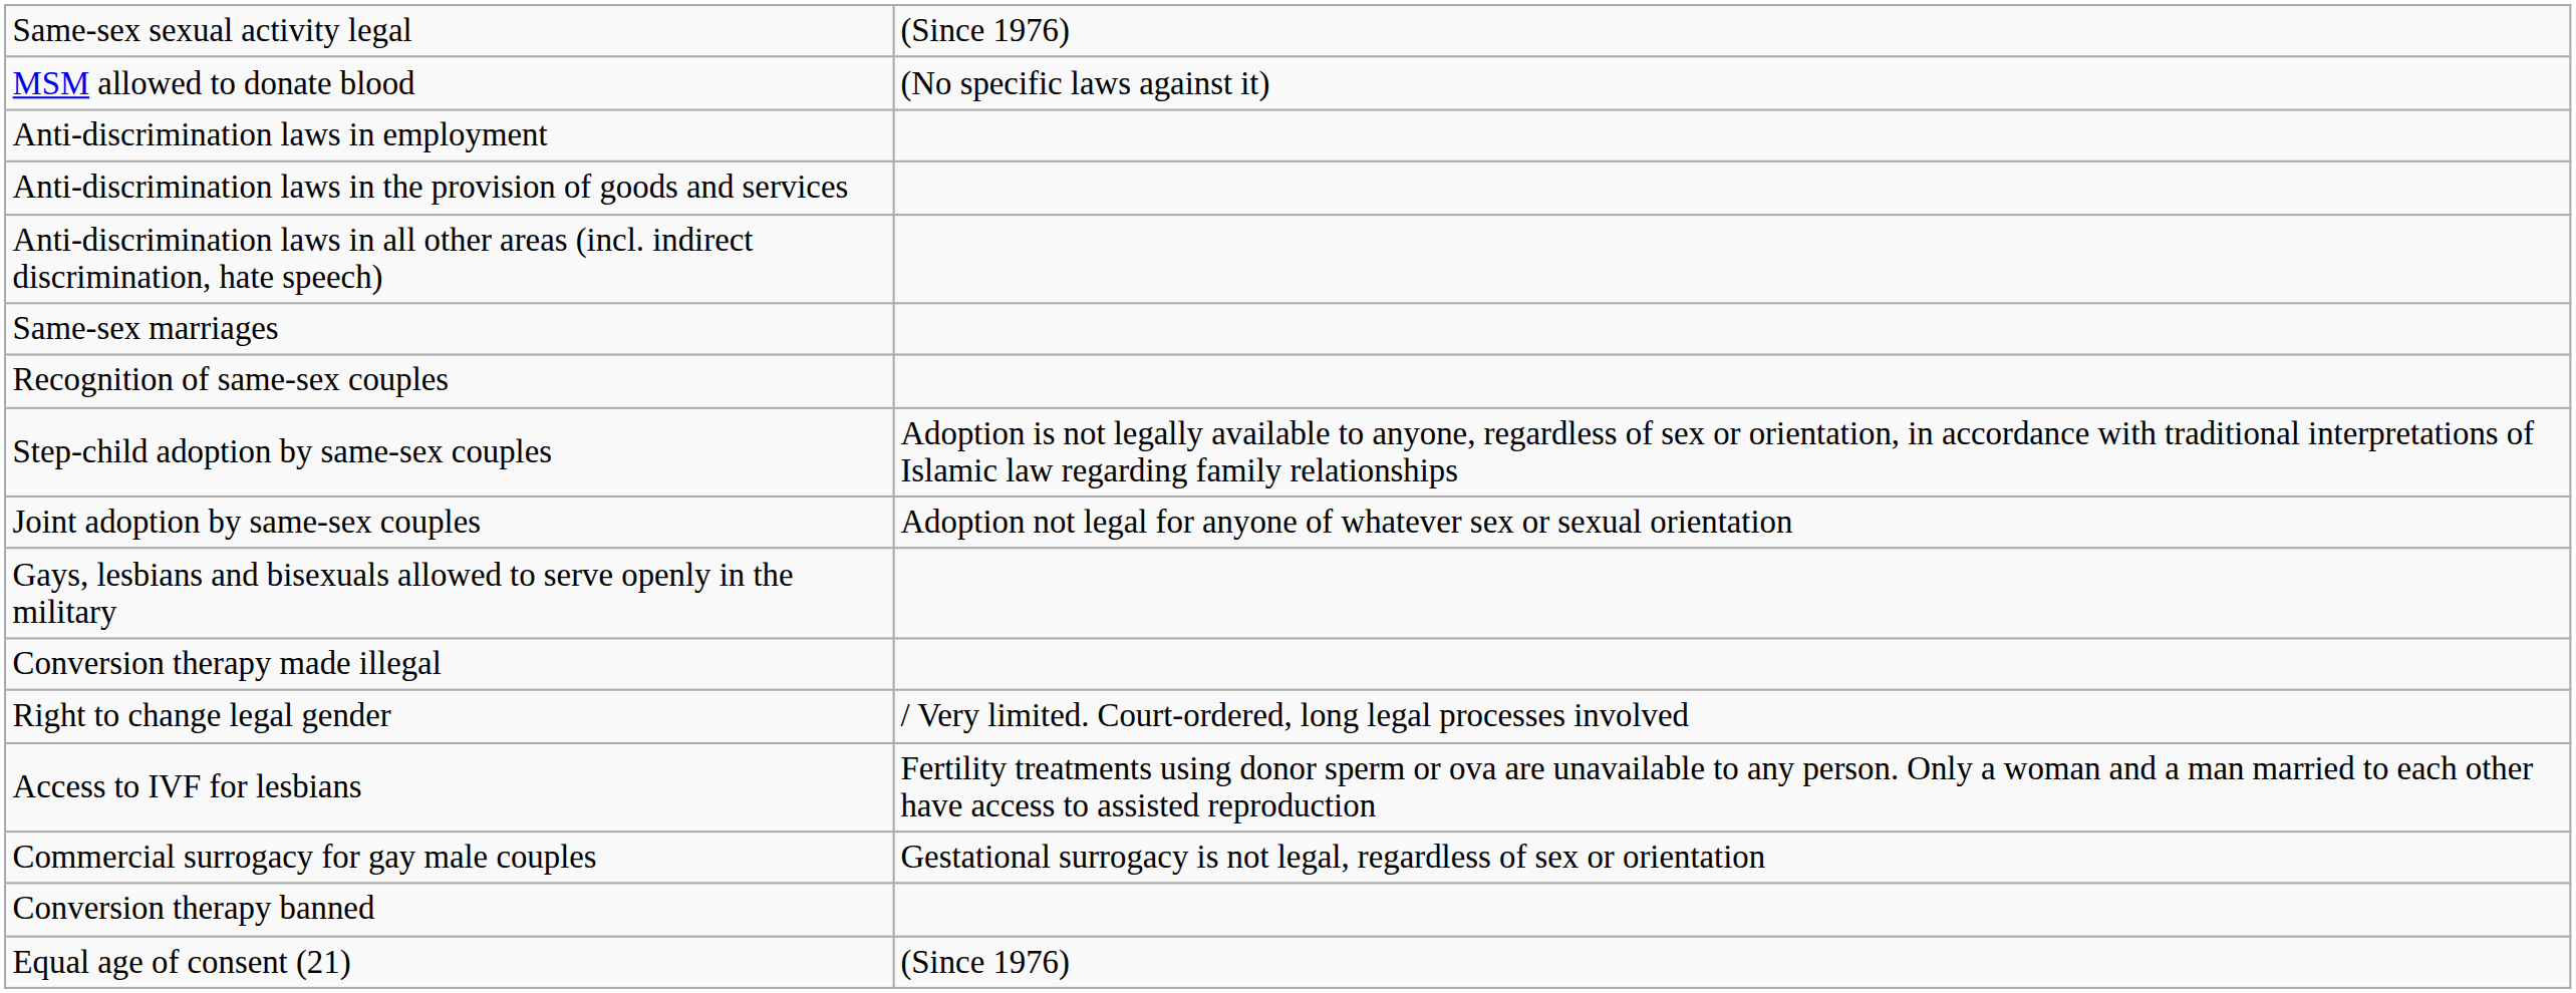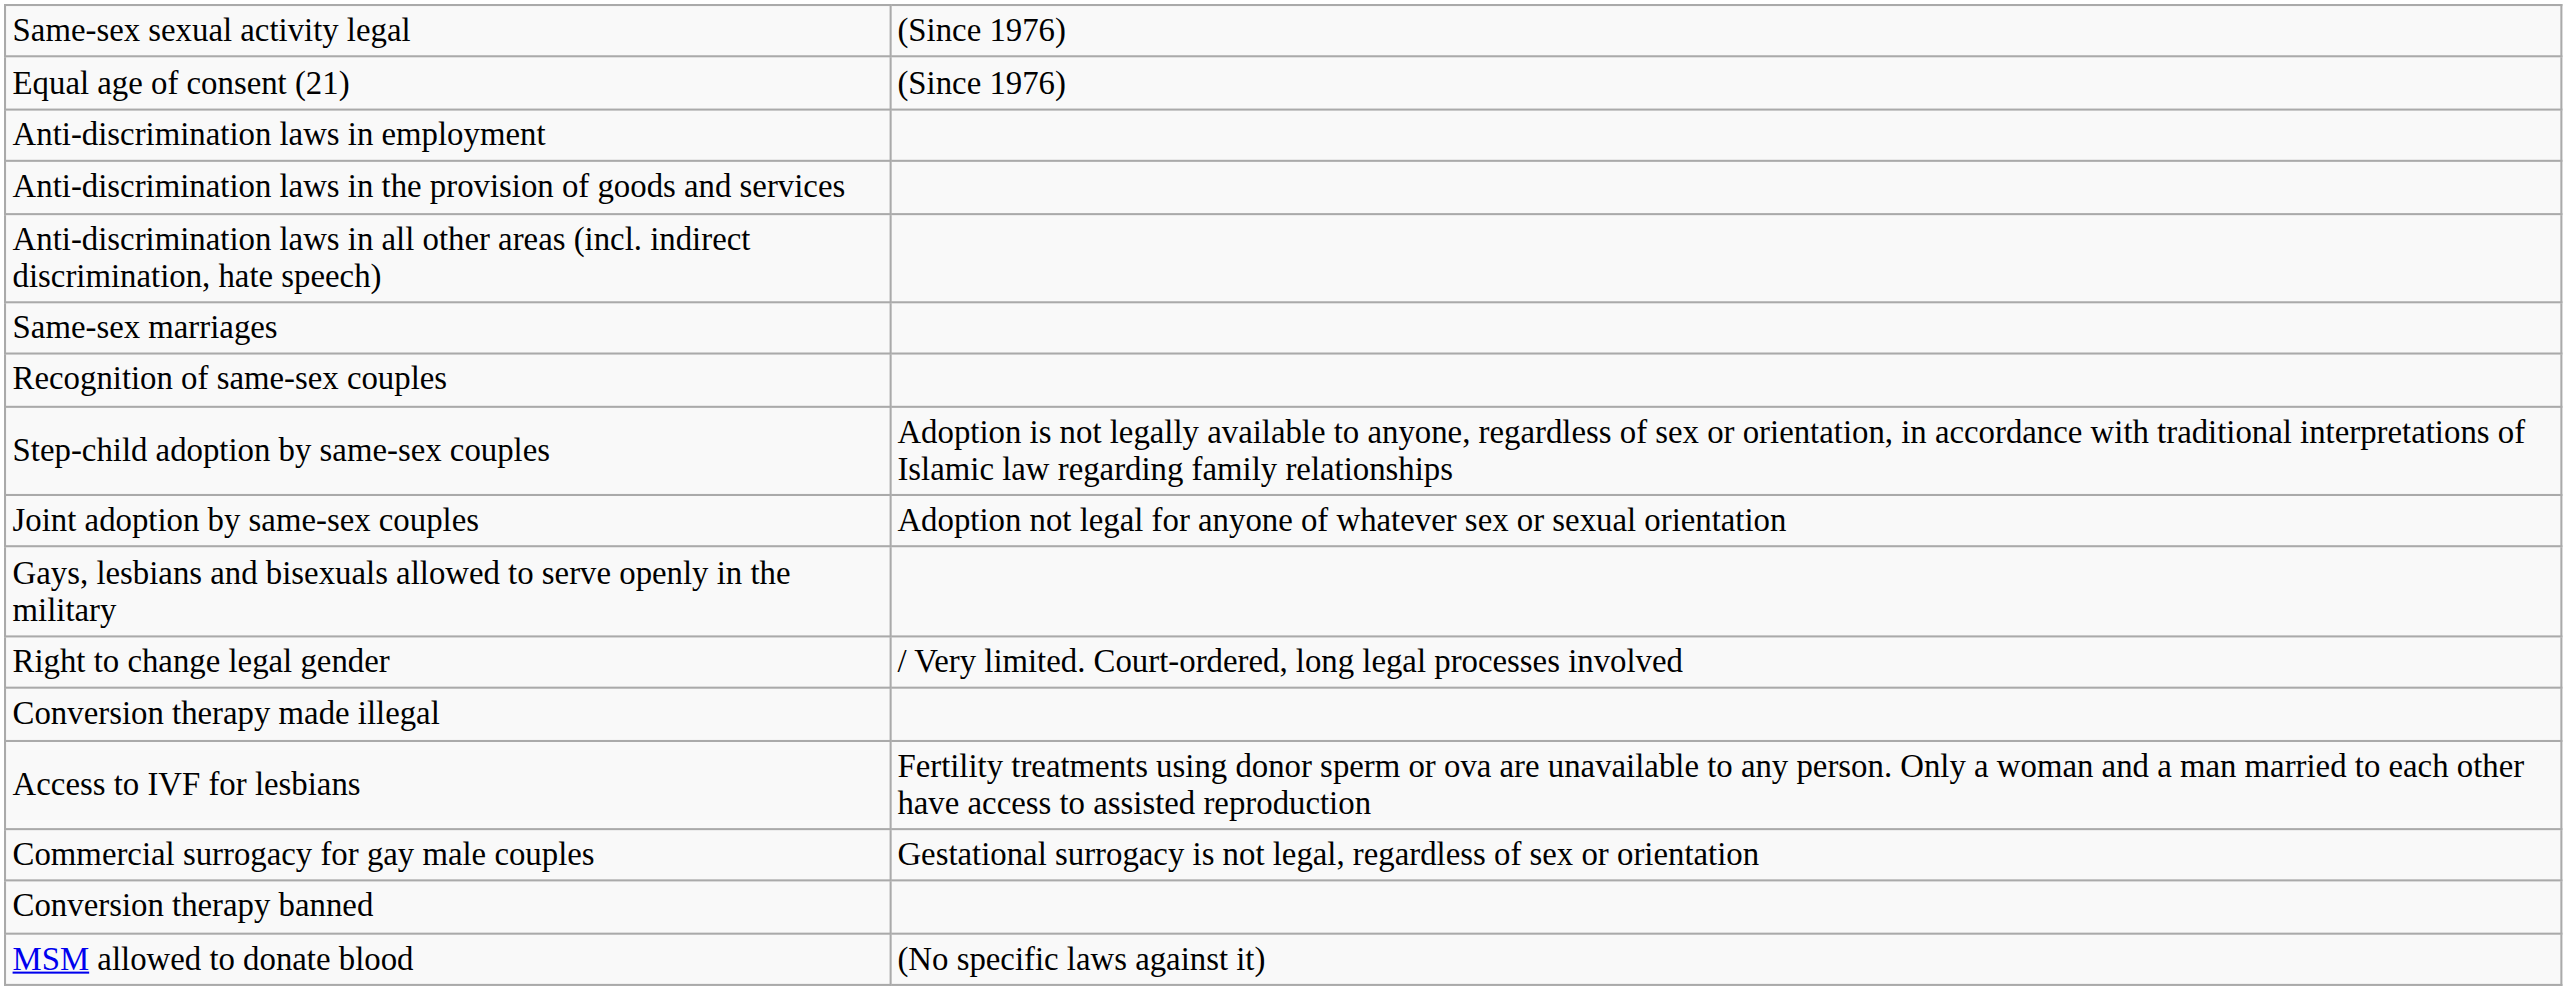 <table class="wikitable">
 <tr>
 <td>Same-sex sexual activity legal</td>
 <td> (Since 1976)</td>
 </tr>
 <tr>
-<td><a href='#'>MSM</a> allowed to donate blood</td>
-<td> (No specific laws against it)</td>
+<td>Equal age of consent (21)</td>
+<td> (Since 1976)</td>
 </tr>
 <tr>
 <td>Anti-discrimination laws in employment</td>
 <td></td>
 </tr>
 <tr>
 <td>Anti-discrimination laws in the provision of goods and services</td>
 <td></td>
 </tr>
 <tr>
 <td>Anti-discrimination laws in all other areas (incl. indirect discrimination, hate speech)</td>
 <td></td>
 </tr>
 <tr>
 <td>Same-sex marriages</td>
 <td></td>
 </tr>
 <tr>
 <td>Recognition of same-sex couples</td>
 <td></td>
 </tr>
 <tr>
 <td>Step-child adoption by same-sex couples</td>
 <td> Adoption is not legally available to anyone, regardless of sex or orientation, in accordance with traditional interpretations of Islamic law regarding family relationships</td>
 </tr>
 <tr>
 <td>Joint adoption by same-sex couples</td>
 <td> Adoption not legal for anyone of whatever sex or sexual orientation</td>
 </tr>
 <tr>
 <td>Gays, lesbians and bisexuals allowed to serve openly in the military</td>
 <td></td>
 </tr>
 <tr>
+<td>Right to change legal gender</td>
+<td>/ Very limited. Court-ordered, long legal processes involved</td>
+</tr>
+<tr>
 <td>Conversion therapy made illegal</td>
 <td></td>
-</tr>
-<tr>
-<td>Right to change legal gender</td>
-<td>/ Very limited. Court-ordered, long legal processes involved</td>
 </tr>
 <tr>
 <td>Access to IVF for lesbians</td>
 <td> Fertility treatments using donor sperm or ova are unavailable to any person. Only a woman and a man married to each other have access to assisted reproduction</td>
 </tr>
 <tr>
 <td>Commercial surrogacy for gay male couples</td>
 <td> Gestational surrogacy is not legal, regardless of sex or orientation</td>
 </tr>
 <tr>
 <td>Conversion therapy banned</td>
 <td></td>
 </tr>
 <tr>
-<td>Equal age of consent (21)</td>
-<td> (Since 1976)</td>
+<td><a href='#'>MSM</a> allowed to donate blood</td>
+<td> (No specific laws against it)</td>
 </tr>
 </table>
